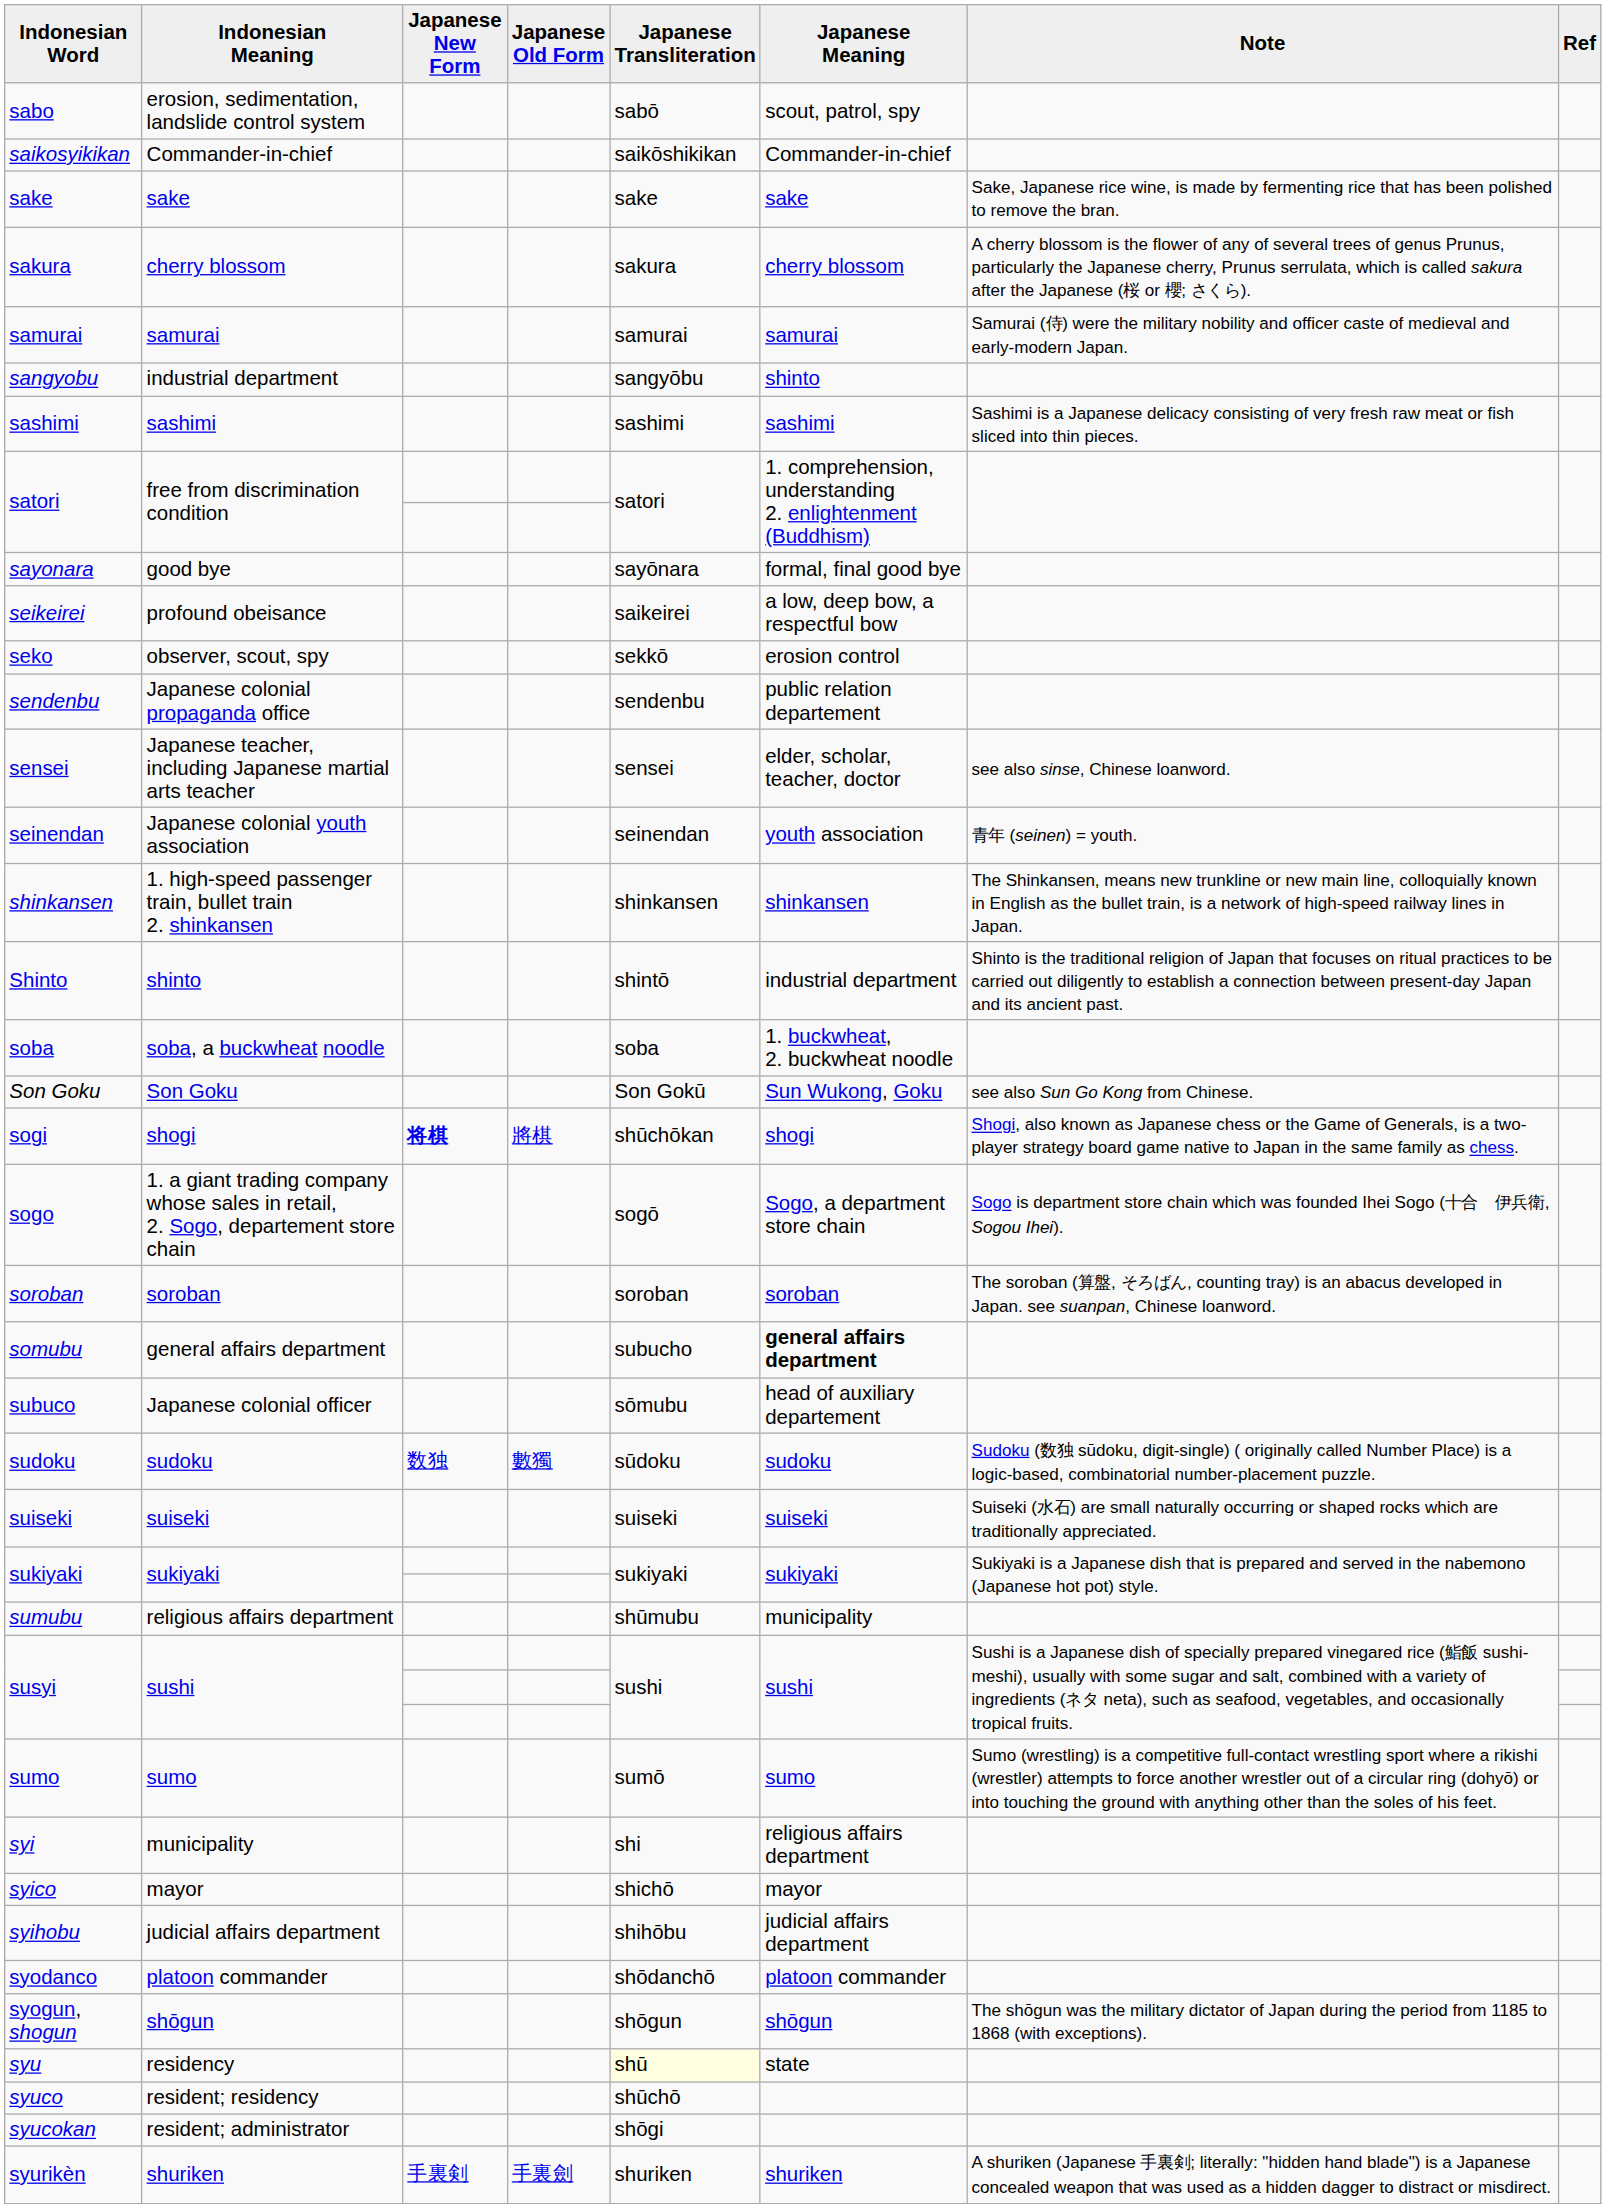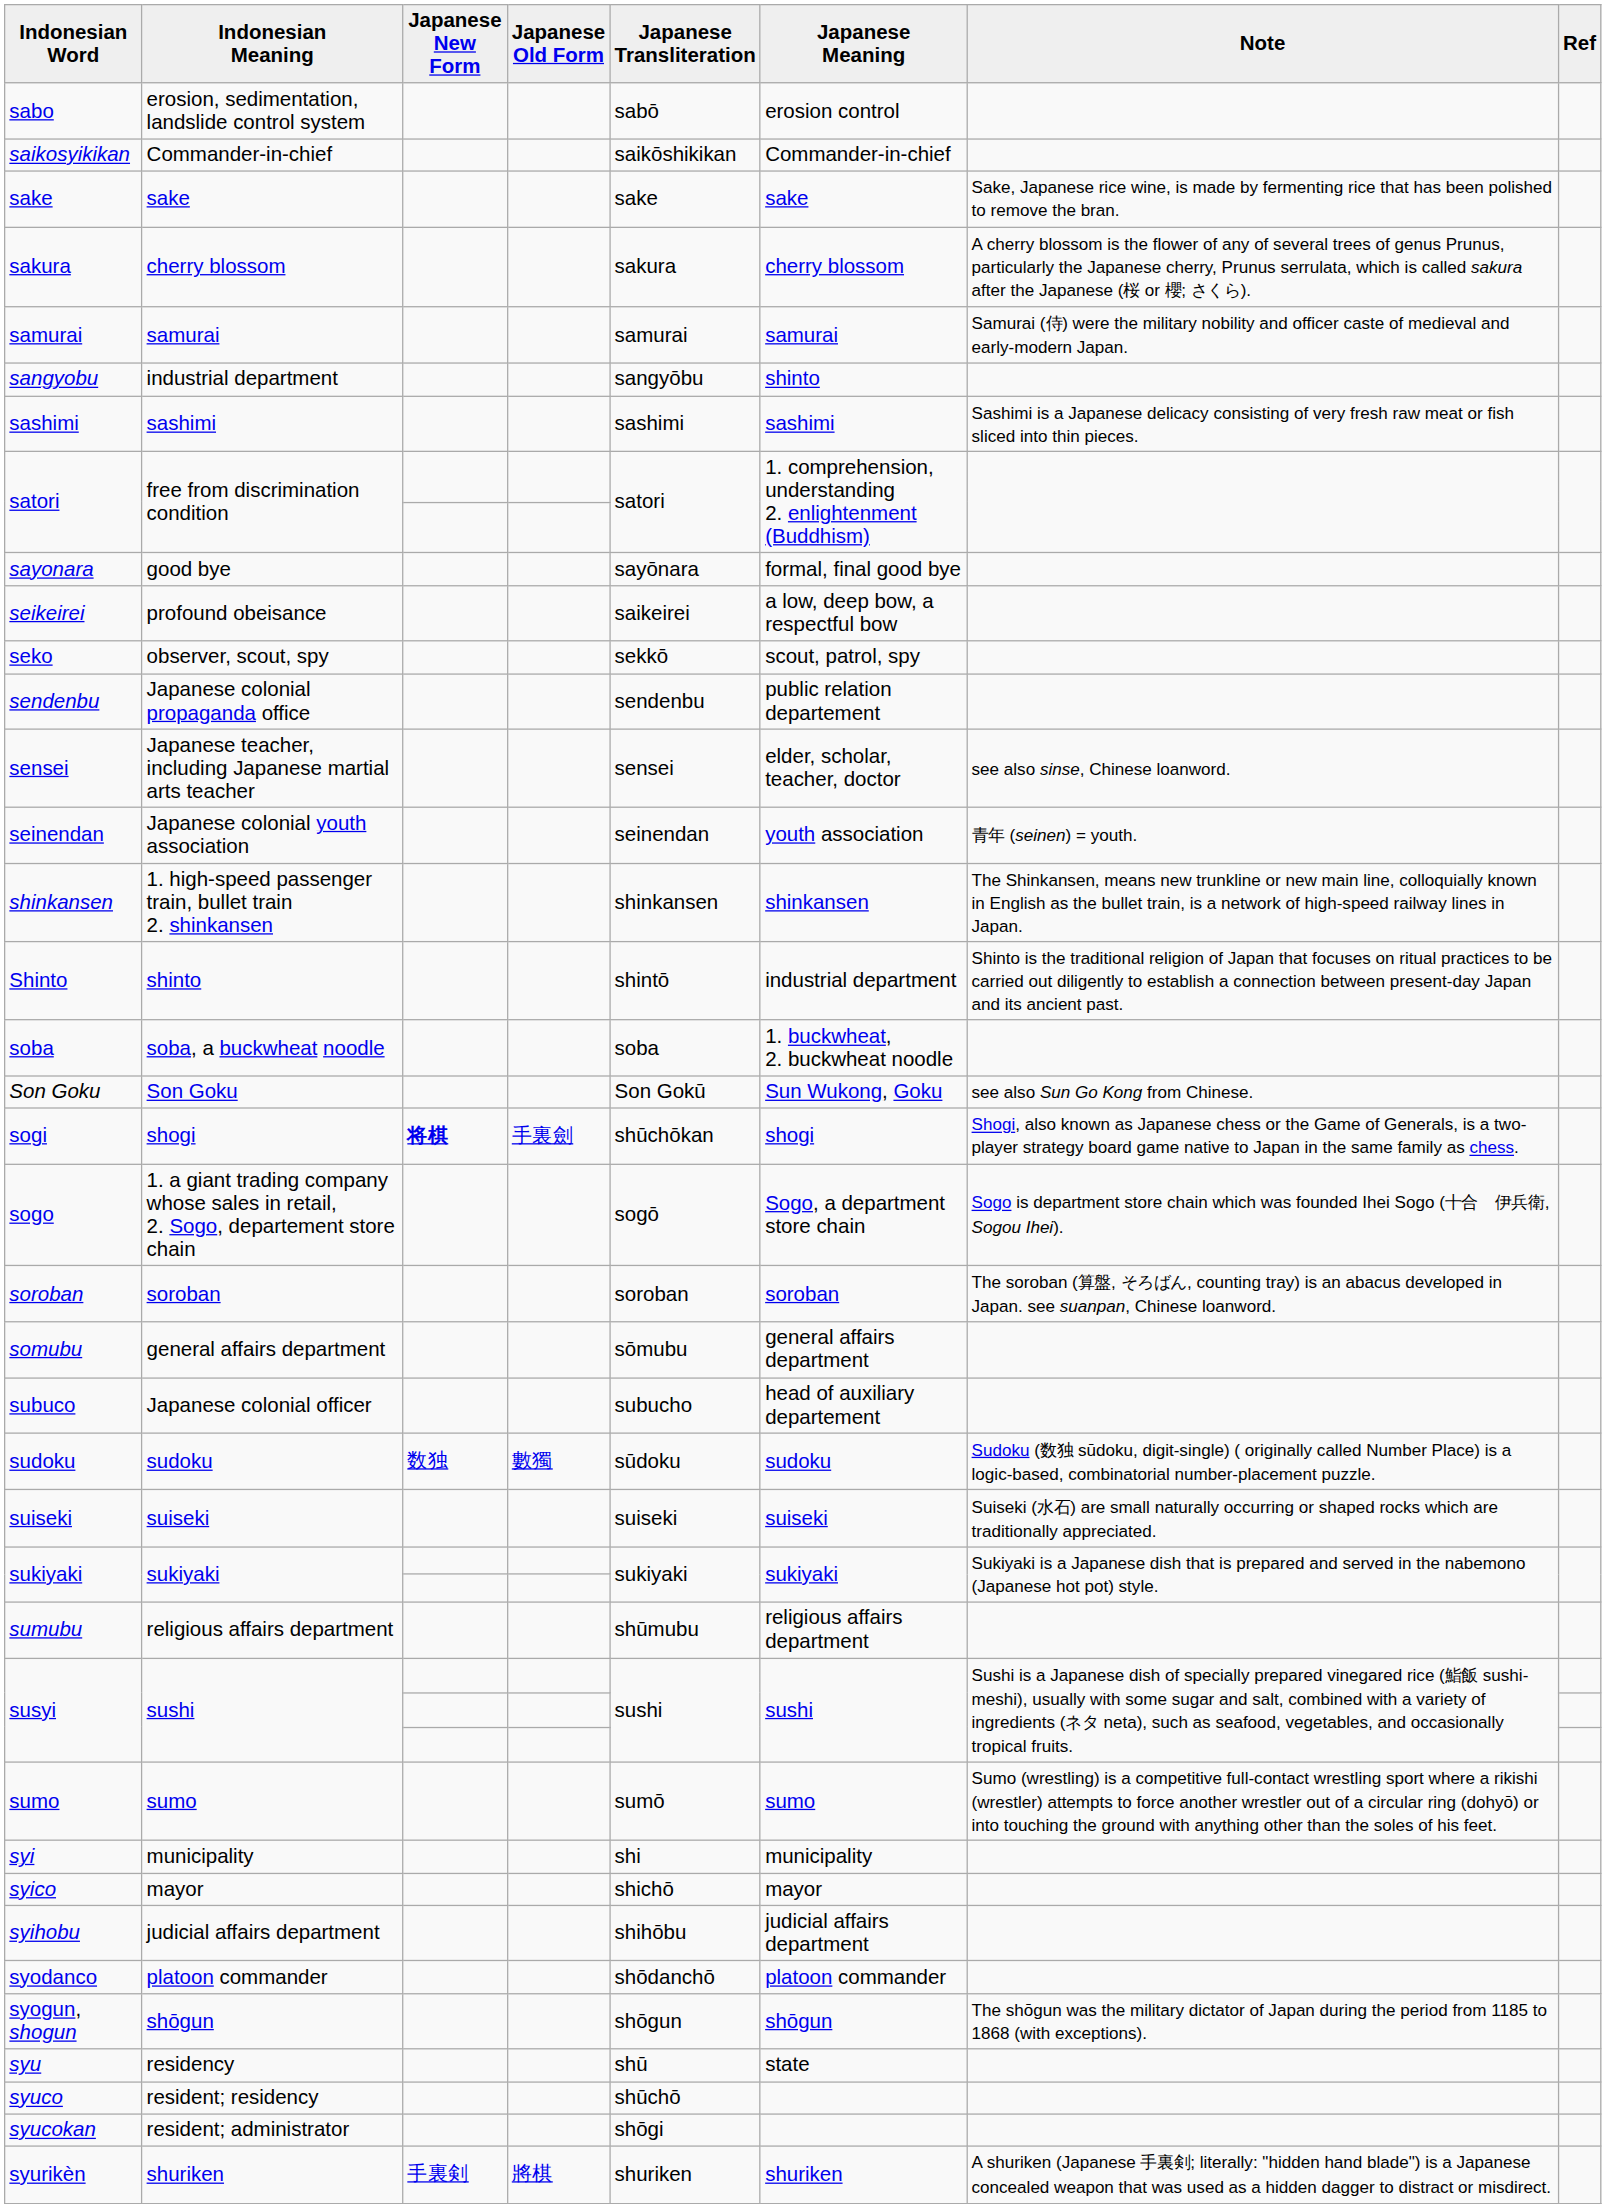 <table class="wikitable">
 <tr>
 <th style="background:#efefef;">Indonesian <br>Word</th>
 <th style="background:#efefef;">Indonesian <br>Meaning</th>
 <th style="background:#efefef;">Japanese <br><a href='#'>New Form</a></th>
 <th style="background:#efefef;">Japanese <br><a href='#'>Old Form</a></th>
 <th style="background:#efefef;">Japanese <br>Transliteration</th>
 <th style="background:#efefef;">Japanese <br>Meaning</th>
 <th style="background:#efefef;">Note</th>
 <th style="background:#efefef;">Ref</th>
 </tr>
 <tr>
 <td><a href='#'>sabo</a></td>
 <td>erosion, sedimentation, landslide control system</td>
 <td></td>
 <td></td>
 <td>sabō</td>
-<td>scout, patrol, spy</td>
+<td>erosion control</td>
 <td><small></small></td>
 <td></td>
 </tr>
 <tr>
 <td><em><a href='#'>saikosyikikan</a></em></td>
 <td>Commander-in-chief</td>
 <td></td>
 <td></td>
 <td>saikōshikikan</td>
 <td>Commander-in-chief</td>
 <td><small></small></td>
 <td></td>
 </tr>
 <tr>
 <td><a href='#'>sake</a></td>
 <td><a href='#'>sake</a></td>
 <td></td>
 <td></td>
 <td>sake</td>
 <td><a href='#'>sake</a></td>
 <td><small>Sake, Japanese rice wine, is made by fermenting rice that has been polished to remove the bran.</small></td>
 <td></td>
 </tr>
 <tr>
 <td><a href='#'>sakura</a></td>
 <td><a href='#'>cherry blossom</a></td>
 <td></td>
 <td></td>
 <td>sakura</td>
 <td><a href='#'>cherry blossom</a></td>
 <td><small>A cherry blossom is the flower of any of several trees of genus Prunus, particularly the Japanese cherry, Prunus serrulata, which is called <em>sakura</em> after the Japanese (桜 or 櫻; さくら).</small></td>
 <td></td>
 </tr>
 <tr>
 <td><a href='#'>samurai</a></td>
 <td><a href='#'>samurai</a></td>
 <td></td>
 <td></td>
 <td>samurai</td>
 <td><a href='#'>samurai</a></td>
 <td><small>Samurai (侍) were the military nobility and officer caste of medieval and early-modern Japan.</small></td>
 <td></td>
 </tr>
 <tr>
 <td><em><a href='#'>sangyobu</a></em></td>
 <td>industrial department</td>
 <td></td>
 <td></td>
 <td>sangyōbu</td>
 <td><a href='#'>shinto</a></td>
 <td><small></small></td>
 <td></td>
 </tr>
 <tr>
 <td><a href='#'>sashimi</a></td>
 <td><a href='#'>sashimi</a></td>
 <td></td>
 <td></td>
 <td>sashimi</td>
 <td><a href='#'>sashimi</a></td>
 <td><small>Sashimi is a Japanese delicacy consisting of very fresh raw meat or fish sliced into thin pieces.</small></td>
 <td></td>
 </tr>
 <tr>
 <td rowspan="2"><a href='#'>satori</a></td>
 <td rowspan="2">free from discrimination condition</td>
 <td></td>
 <td></td>
 <td rowspan="2">satori</td>
 <td rowspan="2">1. comprehension,  understanding <br>2. <a href='#'>enlightenment (Buddhism)</a></td>
 <td rowspan="2"></td>
 <td rowspan="2"></td>
 </tr>
 <tr>
 <td></td>
 <td></td>
 </tr>
 <tr>
 <td><em><a href='#'>sayonara</a></em></td>
 <td>good bye</td>
 <td></td>
 <td></td>
 <td>sayōnara</td>
 <td>formal, final good bye</td>
 <td><small></small></td>
 <td></td>
 </tr>
 <tr>
 <td><em><a href='#'>seikeirei</a></em></td>
 <td>profound obeisance</td>
 <td></td>
 <td></td>
 <td>saikeirei</td>
 <td>a low, deep bow, a respectful bow</td>
 <td><small></small></td>
 <td></td>
 </tr>
 <tr>
 <td><a href='#'>seko</a></td>
 <td>observer, scout, spy</td>
 <td></td>
 <td></td>
 <td>sekkō</td>
-<td>erosion control</td>
+<td>scout, patrol, spy</td>
 <td><small></small></td>
 <td></td>
 </tr>
 <tr>
 <td><em><a href='#'>sendenbu</a></em></td>
 <td>Japanese colonial <a href='#'>propaganda</a> office</td>
 <td></td>
 <td></td>
 <td>sendenbu</td>
 <td>public relation departement</td>
 <td><small></small></td>
 <td></td>
 </tr>
 <tr>
 <td><a href='#'>sensei</a></td>
 <td>Japanese teacher, including Japanese martial arts teacher</td>
 <td></td>
 <td></td>
 <td>sensei</td>
 <td>elder, scholar, teacher, doctor</td>
 <td><small>see also <em>sinse</em>, Chinese loanword.</small></td>
 <td></td>
 </tr>
 <tr>
 <td><a href='#'>seinendan</a></td>
 <td>Japanese colonial <a href='#'>youth</a> association</td>
 <td></td>
 <td></td>
 <td>seinendan</td>
 <td><a href='#'>youth</a> association</td>
 <td><small>青年 (<em>seinen</em>) = youth.</small></td>
 <td></td>
 </tr>
 <tr>
 <td><em><a href='#'>shinkansen</a></em></td>
 <td>1. high-speed passenger train, bullet train <br>2. <a href='#'>shinkansen</a></td>
 <td></td>
 <td></td>
 <td>shinkansen</td>
 <td><a href='#'>shinkansen</a></td>
 <td><small>The Shinkansen, means new trunkline or new main line, colloquially known in English as the bullet train, is a network of high-speed railway lines in Japan.</small></td>
 <td></td>
 </tr>
 <tr>
 <td><a href='#'>Shinto</a></td>
 <td><a href='#'>shinto</a></td>
 <td></td>
 <td></td>
 <td>shintō</td>
 <td>industrial department</td>
 <td><small>Shinto is the traditional religion of Japan that focuses on ritual practices to be carried out diligently to establish a connection between present-day Japan and its ancient past.</small></td>
 <td></td>
 </tr>
 <tr>
 <td><a href='#'>soba</a></td>
 <td><a href='#'>soba</a>, a <a href='#'>buckwheat</a> <a href='#'>noodle</a></td>
 <td></td>
 <td></td>
 <td>soba</td>
 <td>1. <a href='#'>buckwheat</a>, <br>2. buckwheat noodle</td>
 <td><small></small></td>
 <td></td>
 </tr>
 <tr>
 <td><em>Son Goku</em></td>
 <td><a href='#'>Son Goku</a></td>
 <td></td>
 <td></td>
 <td>Son Gokū</td>
 <td><a href='#'>Sun Wukong</a>, <a href='#'>Goku</a></td>
 <td><small>see also <em>Sun Go Kong</em> from Chinese.</small></td>
 <td></td>
 </tr>
 <tr>
 <td><a href='#'>sogi</a></td>
 <td><a href='#'>shogi</a></td>
 <td><strong><a href='#'>将棋</a></strong></td>
-<td><a href='#'>將棋</a></td>
+<td><a href='#'>手裏劍</a></td>
 <td>shūchōkan</td>
 <td><a href='#'>shogi</a></td>
 <td><small><a href='#'>Shogi</a>, also known as Japanese chess or the Game of Generals, is a two-player strategy board game native to Japan in the same family as <a href='#'>chess</a>.</small></td>
 <td></td>
 </tr>
 <tr>
 <td><a href='#'>sogo</a></td>
 <td>1. a giant trading company whose sales in retail, <br>2. <a href='#'>Sogo</a>, departement store chain</td>
 <td></td>
 <td></td>
 <td>sogō</td>
 <td><a href='#'>Sogo</a>, a department store chain</td>
 <td><small><a href='#'>Sogo</a> is department store chain which was founded Ihei Sogo (十合　伊兵衛, <em>Sogou Ihei</em>).</small></td>
 <td></td>
 </tr>
 <tr>
 <td><em><a href='#'>soroban</a></em></td>
 <td><a href='#'>soroban</a></td>
 <td></td>
 <td></td>
 <td>soroban</td>
 <td><a href='#'>soroban</a></td>
 <td><small>The soroban (算盤, そろばん, counting tray) is an abacus developed in Japan. see <em>suanpan</em>, Chinese loanword.</small></td>
 <td></td>
 </tr>
 <tr>
 <td><em><a href='#'>somubu</a></em></td>
 <td>general affairs department</td>
 <td></td>
 <td></td>
-<td>subucho</td>
-<td><strong>general affairs department</strong></td>
+<td>sōmubu</td>
+<td>general affairs department</td>
 <td><small></small></td>
 <td></td>
 </tr>
 <tr>
 <td><a href='#'>subuco</a></td>
 <td>Japanese colonial officer</td>
 <td></td>
 <td></td>
-<td>sōmubu</td>
+<td>subucho</td>
 <td>head of auxiliary departement</td>
 <td><small></small></td>
 <td></td>
 </tr>
 <tr>
 <td><a href='#'>sudoku</a></td>
 <td><a href='#'>sudoku</a></td>
 <td><a href='#'>数独</a></td>
 <td><a href='#'>數獨</a></td>
 <td>sūdoku</td>
 <td><a href='#'>sudoku</a></td>
 <td><small><a href='#'>Sudoku</a> (数独 sūdoku, digit-single) ( originally called Number Place) is a logic-based, combinatorial number-placement puzzle.</small></td>
 <td></td>
 </tr>
 <tr>
 <td><a href='#'>suiseki</a></td>
 <td><a href='#'>suiseki</a></td>
 <td></td>
 <td></td>
 <td>suiseki</td>
 <td><a href='#'>suiseki</a></td>
 <td><small>Suiseki (水石) are small naturally occurring or shaped rocks which are traditionally appreciated.</small></td>
 <td></td>
 </tr>
 <tr>
 <td rowspan="2"><a href='#'>sukiyaki</a></td>
 <td rowspan="2"><a href='#'>sukiyaki</a></td>
 <td></td>
 <td></td>
 <td rowspan="2">sukiyaki</td>
 <td rowspan="2"><a href='#'>sukiyaki</a></td>
 <td rowspan="2"><small>Sukiyaki is a Japanese dish that is prepared and served in the nabemono (Japanese hot pot) style.</small></td>
 <td rowspan="2"></td>
 </tr>
 <tr>
 <td></td>
 <td></td>
 </tr>
 <tr>
 <td><em><a href='#'>sumubu</a></em></td>
 <td>religious affairs department</td>
 <td></td>
 <td></td>
 <td>shūmubu</td>
-<td>municipality</td>
+<td>religious affairs department</td>
 <td><small></small></td>
 <td></td>
 </tr>
 <tr>
 <td rowspan="3"><a href='#'>susyi</a></td>
 <td rowspan="3"><a href='#'>sushi</a></td>
 <td></td>
 <td></td>
 <td rowspan="3">sushi</td>
 <td rowspan="3"><a href='#'>sushi</a></td>
 <td rowspan="3"><small>Sushi is a Japanese dish of specially prepared vinegared rice (鮨飯 sushi-meshi), usually with some sugar and salt, combined with a variety of ingredients (ネタ neta), such as seafood, vegetables, and occasionally tropical fruits.</small></td>
 <td></td>
 </tr>
 <tr>
 <td></td>
 <td></td>
 <td></td>
 </tr>
 <tr>
 <td></td>
 <td></td>
 <td></td>
 </tr>
 <tr>
 <td><a href='#'>sumo</a></td>
 <td><a href='#'>sumo</a></td>
 <td></td>
 <td></td>
 <td>sumō</td>
 <td><a href='#'>sumo</a></td>
 <td><small>Sumo (wrestling) is a competitive full-contact wrestling sport where a rikishi (wrestler) attempts to force another wrestler out of a circular ring (dohyō) or into touching the ground with anything other than the soles of his feet.</small></td>
 <td></td>
 </tr>
 <tr>
 <td><em><a href='#'>syi</a></em></td>
 <td>municipality</td>
 <td></td>
 <td></td>
 <td>shi</td>
-<td>religious affairs department</td>
+<td>municipality</td>
 <td><small></small></td>
 <td></td>
 </tr>
 <tr>
 <td><em><a href='#'>syico</a></em></td>
 <td>mayor</td>
 <td></td>
 <td></td>
 <td>shichō</td>
 <td>mayor</td>
 <td><small></small></td>
 <td></td>
 </tr>
 <tr>
 <td><em><a href='#'>syihobu</a></em></td>
 <td>judicial affairs department</td>
 <td></td>
 <td></td>
 <td>shihōbu</td>
 <td>judicial affairs department</td>
 <td><small></small></td>
 <td></td>
 </tr>
 <tr>
 <td><a href='#'>syodanco</a></td>
 <td><a href='#'>platoon</a> commander</td>
 <td></td>
 <td></td>
 <td>shōdanchō</td>
 <td><a href='#'>platoon</a> commander</td>
 <td><small></small></td>
 <td></td>
 </tr>
 <tr>
 <td><a href='#'>syogun</a>, <em><a href='#'>shogun</a></em></td>
 <td><a href='#'>shōgun</a></td>
 <td></td>
 <td></td>
 <td>shōgun</td>
 <td><a href='#'>shōgun</a></td>
 <td><small>The shōgun was the military dictator of Japan during the period from 1185 to 1868 (with exceptions).</small></td>
 <td></td>
 </tr>
 <tr>
 <td><em><a href='#'>syu</a></em></td>
 <td>residency</td>
 <td></td>
 <td></td>
-<td style="background: lightyellow;">shū</td>
+<td>shū</td>
 <td>state</td>
 <td><small></small></td>
 <td></td>
 </tr>
 <tr>
 <td><em><a href='#'>syuco</a></em></td>
 <td>resident; residency</td>
 <td></td>
 <td></td>
 <td>shūchō</td>
 <td></td>
 <td><small></small></td>
 <td></td>
 </tr>
 <tr>
 <td><em><a href='#'>syucokan</a></em></td>
 <td>resident; administrator</td>
 <td></td>
 <td></td>
 <td>shōgi</td>
 <td></td>
 <td><small></small></td>
 <td></td>
 </tr>
 <tr>
 <td><a href='#'>syurikèn</a></td>
 <td><a href='#'>shuriken</a></td>
 <td><a href='#'>手裏剣</a></td>
-<td><a href='#'>手裏劍</a></td>
+<td><a href='#'>將棋</a></td>
 <td>shuriken</td>
 <td><a href='#'>shuriken</a></td>
 <td><small>A shuriken (Japanese 手裏剣; literally: "hidden hand blade") is a Japanese concealed weapon that was used as a hidden dagger to distract or misdirect.</small></td>
 <td></td>
 </tr>
 <tr>
 </tr>
 </table>
